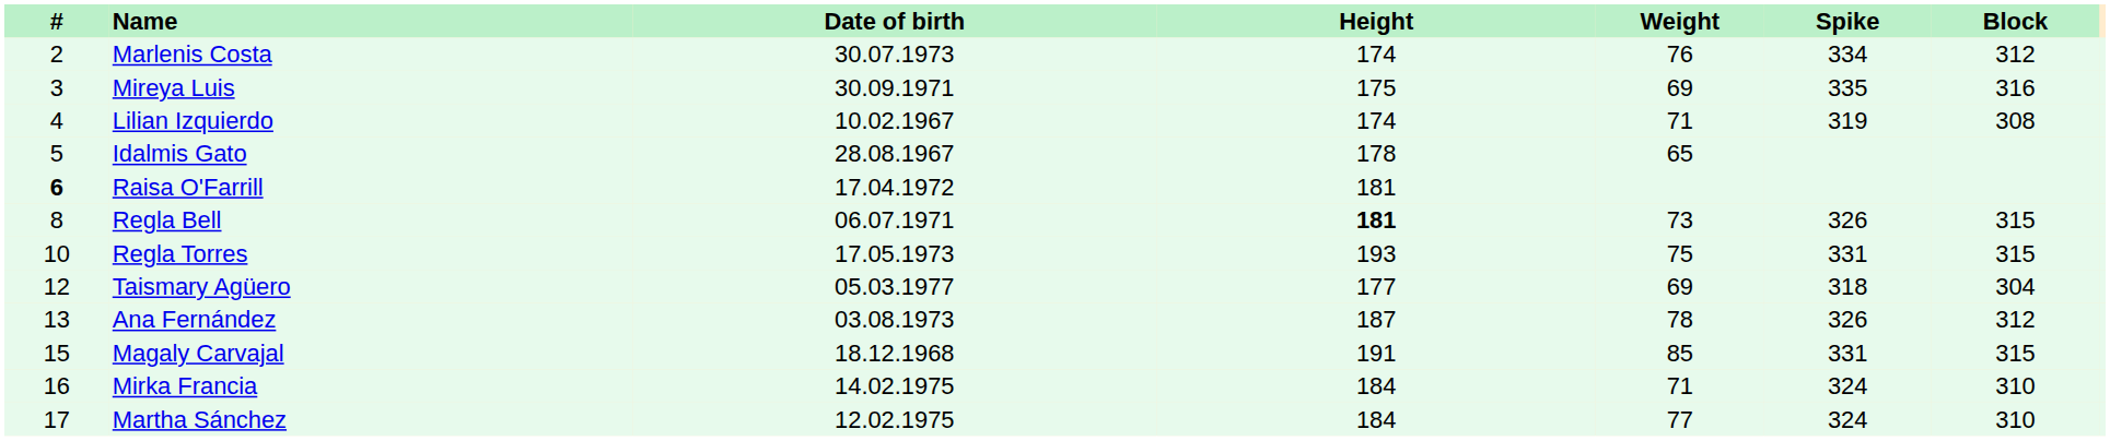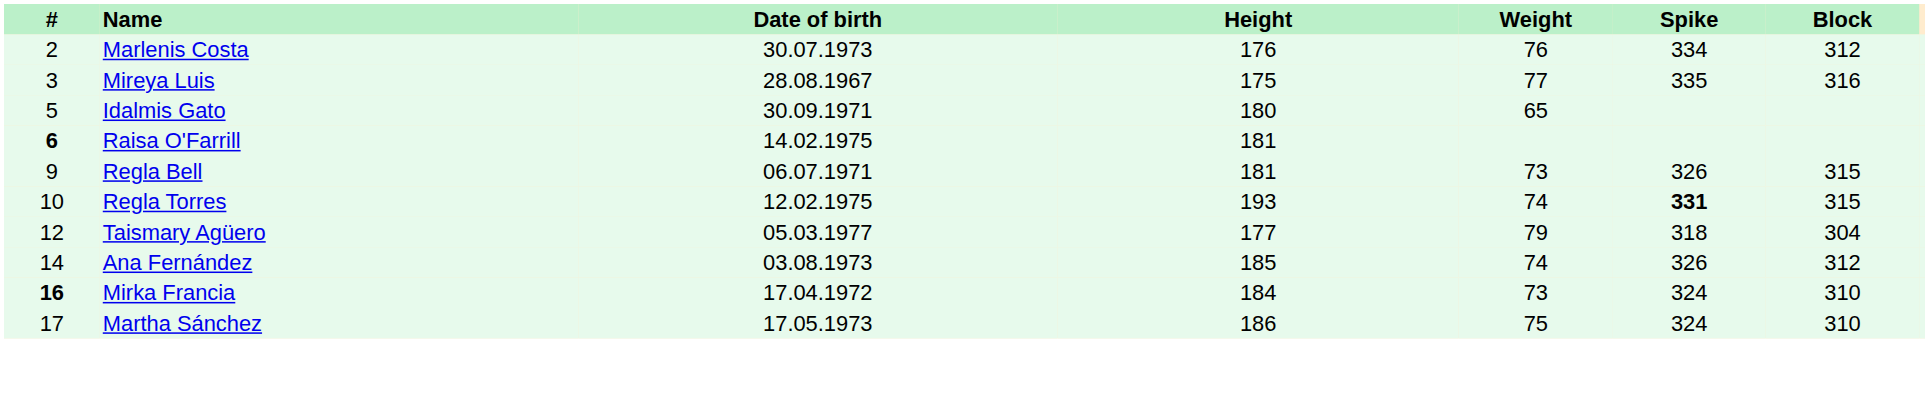 <table border=0 cellpadding=2 cellspacing=0  |- bgcolor=#FFECCE style="text-align:center; font-size:90%;" width=100%>
 <tr bgcolor=#BBF0C9>
 <th width=5%>#</th>
 <th width=25% align=left>Name</th>
 <th width=25%>Date of birth</th>
 <th width=21%>Height</th>
 <th width=8%>Weight</th>
 <th width=8%>Spike</th>
 <th width=8%>Block</th>
 </tr>
 <tr bgcolor=#E7FAEC>
 <td>2</td>
 <td align=left><a href='#'>Marlenis Costa</a></td>
 <td>30.07.1973</td>
-<td>174</td>
+<td>176</td>
 <td>76</td>
 <td>334</td>
 <td>312</td>
 <td></td>
 </tr>
 <tr bgcolor=#E7FAEC>
 <td>3</td>
 <td align=left><a href='#'>Mireya Luis</a></td>
-<td>30.09.1971</td>
+<td>28.08.1967</td>
 <td>175</td>
-<td>69</td>
+<td>77</td>
 <td>335</td>
 <td>316</td>
 <td></td>
 </tr>
 <tr bgcolor=#E7FAEC>
-<td>4</td>
-<td align=left><a href='#'>Lilian Izquierdo</a></td>
-<td>10.02.1967</td>
-<td>174</td>
-<td>71</td>
-<td>319</td>
-<td>308</td>
-<td></td>
-</tr>
-<tr bgcolor=#E7FAEC>
 <td>5</td>
 <td align=left><a href='#'>Idalmis Gato</a></td>
-<td>28.08.1967</td>
-<td>178</td>
+<td>30.09.1971</td>
+<td>180</td>
 <td>65</td>
 <td></td>
 <td></td>
 <td></td>
 </tr>
 <tr bgcolor=#E7FAEC>
 <td><strong>6</strong></td>
 <td align=left><a href='#'>Raisa O'Farrill</a></td>
-<td>17.04.1972</td>
+<td>14.02.1975</td>
 <td>181</td>
 <td></td>
 <td></td>
 <td></td>
 <td></td>
 </tr>
 <tr bgcolor=#E7FAEC>
-<td>8</td>
+<td>9</td>
 <td align=left><a href='#'>Regla Bell</a></td>
 <td>06.07.1971</td>
-<td><strong>181</strong></td>
+<td>181</td>
 <td>73</td>
 <td>326</td>
 <td>315</td>
 <td></td>
 </tr>
 <tr bgcolor=#E7FAEC>
 <td>10</td>
 <td align=left><a href='#'>Regla Torres</a></td>
-<td>17.05.1973</td>
+<td>12.02.1975</td>
 <td>193</td>
-<td>75</td>
-<td>331</td>
+<td>74</td>
+<td><strong>331</strong></td>
 <td>315</td>
 <td></td>
 </tr>
 <tr bgcolor=#E7FAEC>
 <td>12</td>
 <td align=left><a href='#'>Taismary Agüero</a></td>
 <td>05.03.1977</td>
 <td>177</td>
-<td>69</td>
+<td>79</td>
 <td>318</td>
 <td>304</td>
 <td></td>
 </tr>
 <tr bgcolor=#E7FAEC>
-<td>13</td>
+<td>14</td>
 <td align=left><a href='#'>Ana Fernández</a></td>
 <td>03.08.1973</td>
-<td>187</td>
-<td>78</td>
+<td>185</td>
+<td>74</td>
 <td>326</td>
 <td>312</td>
 <td></td>
 </tr>
 <tr bgcolor=#E7FAEC>
-<td>15</td>
-<td align=left><a href='#'>Magaly Carvajal</a></td>
-<td>18.12.1968</td>
-<td>191</td>
-<td>85</td>
-<td>331</td>
-<td>315</td>
-<td></td>
-</tr>
-<tr bgcolor=#E7FAEC>
-<td>16</td>
+<td><strong>16</strong></td>
 <td align=left><a href='#'>Mirka Francia</a></td>
-<td>14.02.1975</td>
+<td>17.04.1972</td>
 <td>184</td>
-<td>71</td>
+<td>73</td>
 <td>324</td>
 <td>310</td>
 <td></td>
 </tr>
 <tr bgcolor=#E7FAEC>
 <td>17</td>
 <td align=left><a href='#'>Martha Sánchez</a></td>
-<td>12.02.1975</td>
-<td>184</td>
-<td>77</td>
+<td>17.05.1973</td>
+<td>186</td>
+<td>75</td>
 <td>324</td>
 <td>310</td>
 <td></td>
 </tr>
 </table>
